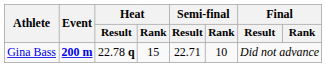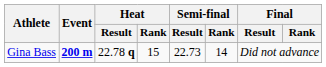 <table class=wikitable style=font-size:90%>
 <tr>
 <th rowspan=2>Athlete</th>
 <th rowspan=2>Event</th>
 <th colspan=2>Heat</th>
 <th colspan=2>Semi-final</th>
 <th colspan=2>Final</th>
 </tr>
 <tr style=font-size:95%>
 <th>Result</th>
 <th>Rank</th>
 <th>Result</th>
 <th>Rank</th>
 <th>Result</th>
 <th>Rank</th>
 </tr>
 <tr align=center>
 <td align=left><a href='#'>Gina Bass</a></td>
 <td align=left><strong><a href='#'>200 m</a></strong></td>
 <td>22.78 <strong>q</strong></td>
 <td>15</td>
-<td>22.71</td>
-<td>10</td>
+<td>22.73</td>
+<td>14</td>
 <td colspan="2"><em>Did not advance</em></td>
 </tr>
 </table>
